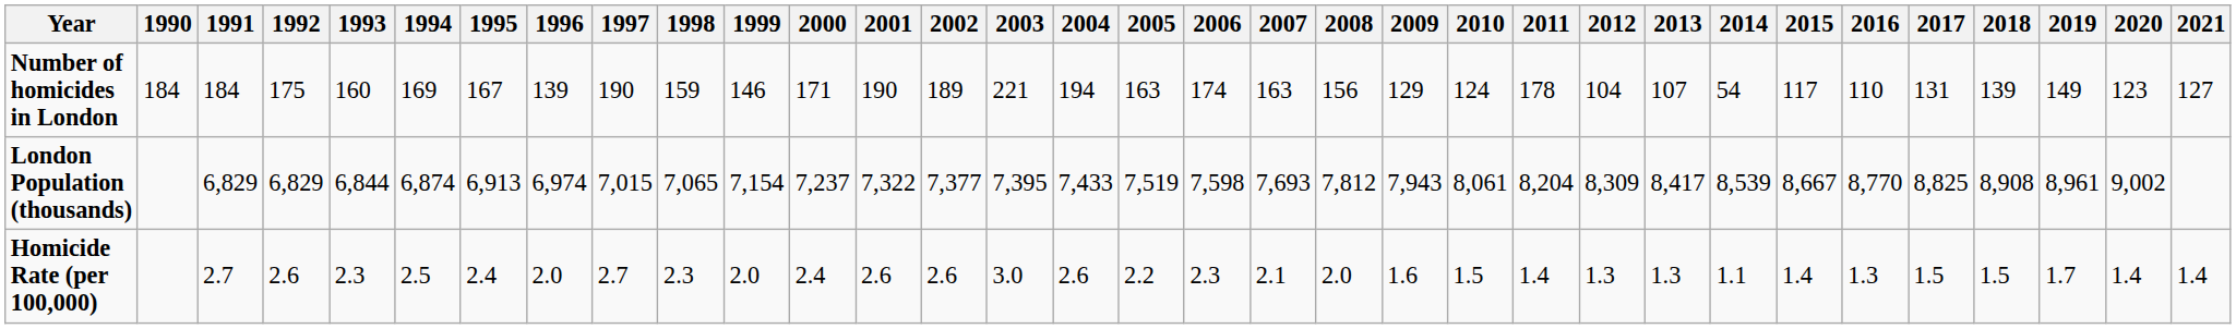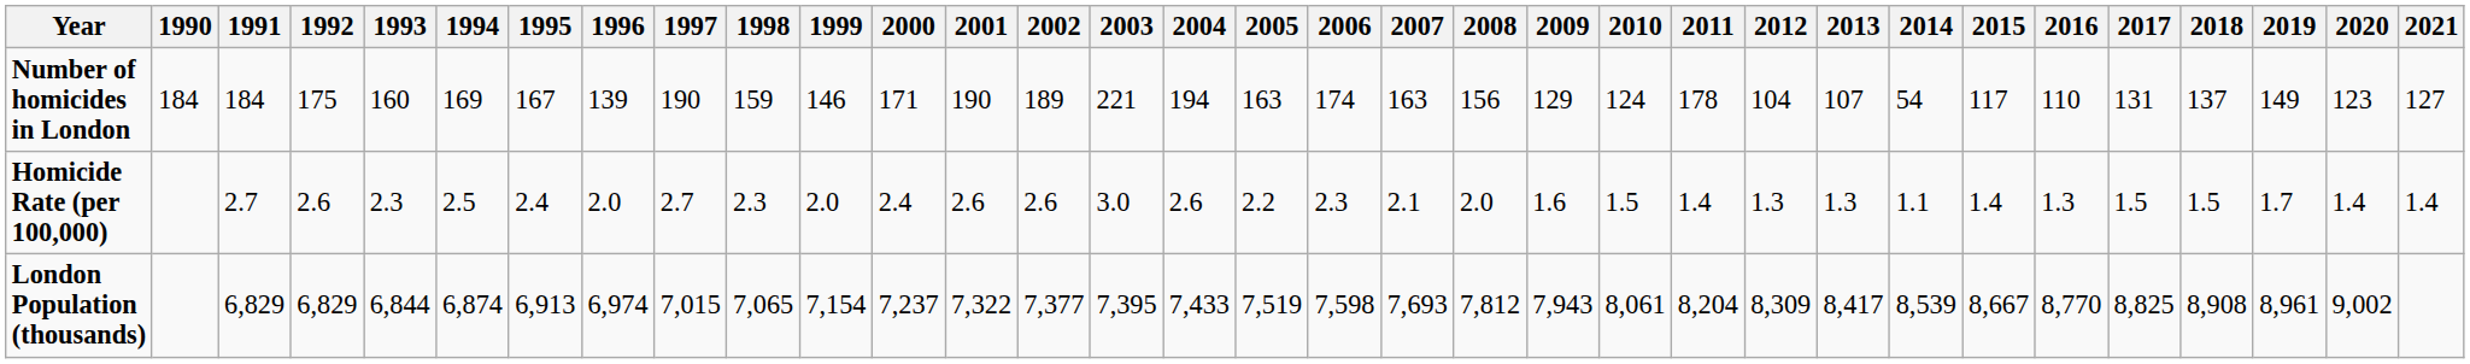 <table class="wikitable">
 <tr>
 <th>Year</th>
 <th>1990</th>
 <th>1991</th>
 <th>1992</th>
 <th>1993</th>
 <th>1994</th>
 <th>1995</th>
 <th>1996</th>
 <th>1997</th>
 <th>1998</th>
 <th>1999</th>
 <th>2000</th>
 <th>2001</th>
 <th>2002</th>
 <th>2003</th>
 <th>2004</th>
 <th>2005</th>
 <th>2006</th>
 <th>2007</th>
 <th>2008</th>
 <th>2009</th>
 <th>2010</th>
 <th>2011</th>
 <th>2012</th>
 <th>2013</th>
 <th>2014</th>
 <th>2015</th>
 <th>2016</th>
 <th>2017</th>
 <th>2018</th>
 <th>2019</th>
 <th>2020</th>
 <th>2021</th>
 </tr>
 <tr>
 <td><strong>Number of homicides in London</strong></td>
 <td>184</td>
 <td>184</td>
 <td>175</td>
 <td>160</td>
 <td>169</td>
 <td>167</td>
 <td>139</td>
 <td>190</td>
 <td>159</td>
 <td>146</td>
 <td>171</td>
 <td>190</td>
 <td>189</td>
 <td>221</td>
 <td>194</td>
 <td>163</td>
 <td>174</td>
 <td>163</td>
 <td>156</td>
 <td>129</td>
 <td>124</td>
 <td>178</td>
 <td>104</td>
 <td>107</td>
 <td>54</td>
 <td>117</td>
 <td>110</td>
 <td>131</td>
-<td>139</td>
+<td>137</td>
 <td>149</td>
 <td>123</td>
 <td>127</td>
+</tr>
+<tr>
+<td><strong>Homicide Rate</strong>    <strong>(per 100,000)</strong></td>
+<td></td>
+<td>2.7</td>
+<td>2.6</td>
+<td>2.3</td>
+<td>2.5</td>
+<td>2.4</td>
+<td>2.0</td>
+<td>2.7</td>
+<td>2.3</td>
+<td>2.0</td>
+<td>2.4</td>
+<td>2.6</td>
+<td>2.6</td>
+<td>3.0</td>
+<td>2.6</td>
+<td>2.2</td>
+<td>2.3</td>
+<td>2.1</td>
+<td>2.0</td>
+<td>1.6</td>
+<td>1.5</td>
+<td>1.4</td>
+<td>1.3</td>
+<td>1.3</td>
+<td>1.1</td>
+<td>1.4</td>
+<td>1.3</td>
+<td>1.5</td>
+<td>1.5</td>
+<td>1.7</td>
+<td>1.4</td>
+<td>1.4</td>
 </tr>
 <tr>
 <td><strong>London Population</strong>    <strong>(thousands)</strong></td>
 <td></td>
 <td>6,829</td>
 <td>6,829</td>
 <td>6,844</td>
 <td>6,874</td>
 <td>6,913</td>
 <td>6,974</td>
 <td>7,015</td>
 <td>7,065</td>
 <td>7,154</td>
 <td>7,237</td>
 <td>7,322</td>
 <td>7,377</td>
 <td>7,395</td>
 <td>7,433</td>
 <td>7,519</td>
 <td>7,598</td>
 <td>7,693</td>
 <td>7,812</td>
 <td>7,943</td>
 <td>8,061</td>
 <td>8,204</td>
 <td>8,309</td>
 <td>8,417</td>
 <td>8,539</td>
 <td>8,667</td>
 <td>8,770</td>
 <td>8,825</td>
 <td>8,908</td>
 <td>8,961</td>
 <td>9,002</td>
 <td></td>
 </tr>
-<tr>
-<td><strong>Homicide Rate</strong>    <strong>(per 100,000)</strong></td>
-<td></td>
-<td>2.7</td>
-<td>2.6</td>
-<td>2.3</td>
-<td>2.5</td>
-<td>2.4</td>
-<td>2.0</td>
-<td>2.7</td>
-<td>2.3</td>
-<td>2.0</td>
-<td>2.4</td>
-<td>2.6</td>
-<td>2.6</td>
-<td>3.0</td>
-<td>2.6</td>
-<td>2.2</td>
-<td>2.3</td>
-<td>2.1</td>
-<td>2.0</td>
-<td>1.6</td>
-<td>1.5</td>
-<td>1.4</td>
-<td>1.3</td>
-<td>1.3</td>
-<td>1.1</td>
-<td>1.4</td>
-<td>1.3</td>
-<td>1.5</td>
-<td>1.5</td>
-<td>1.7</td>
-<td>1.4</td>
-<td>1.4</td>
-</tr>
 </table>
